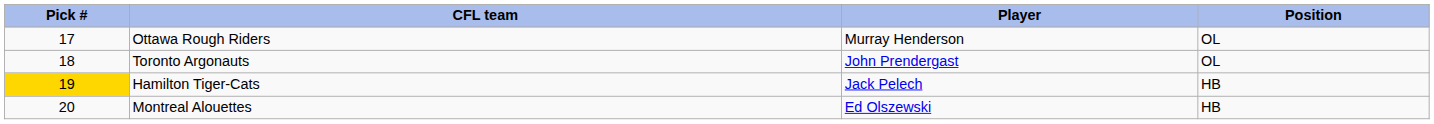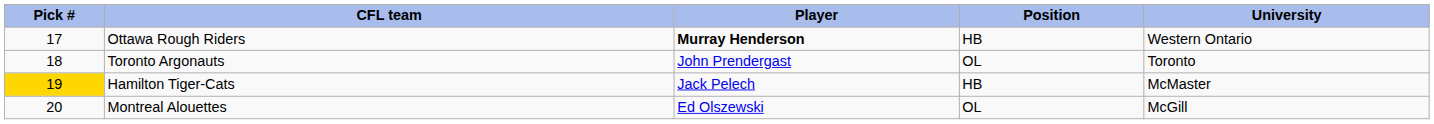 <table class="wikitable" style="width: 100%">
 <tr>
 <th style="background:#A8BDEC;" width=7%>Pick #</th>
 <th width=40% style="background:#A8BDEC;">CFL team</th>
 <th width=20% style="background:#A8BDEC;">Player</th>
 <th width=13% style="background:#A8BDEC;">Position</th>
+<th width=20% style="background:#A8BDEC;">University</th>
 </tr>
 <tr>
 <td align=center>17</td>
 <td>Ottawa Rough Riders</td>
-<td>Murray Henderson</td>
-<td>OL</td>
+<td><strong>Murray Henderson</strong></td>
+<td>HB</td>
+<td>Western Ontario</td>
 </tr>
 <tr>
 <td align=center>18</td>
 <td>Toronto Argonauts</td>
 <td><a href='#'>John Prendergast</a></td>
 <td>OL</td>
+<td>Toronto</td>
 </tr>
 <tr>
 <td align=center style="background: gold;">19</td>
 <td>Hamilton Tiger-Cats</td>
 <td><a href='#'>Jack Pelech</a></td>
 <td>HB</td>
+<td>McMaster</td>
 </tr>
 <tr>
 <td align=center>20</td>
 <td>Montreal Alouettes</td>
 <td><a href='#'>Ed Olszewski</a></td>
-<td>HB</td>
+<td>OL</td>
+<td>McGill</td>
 </tr>
 </table>
